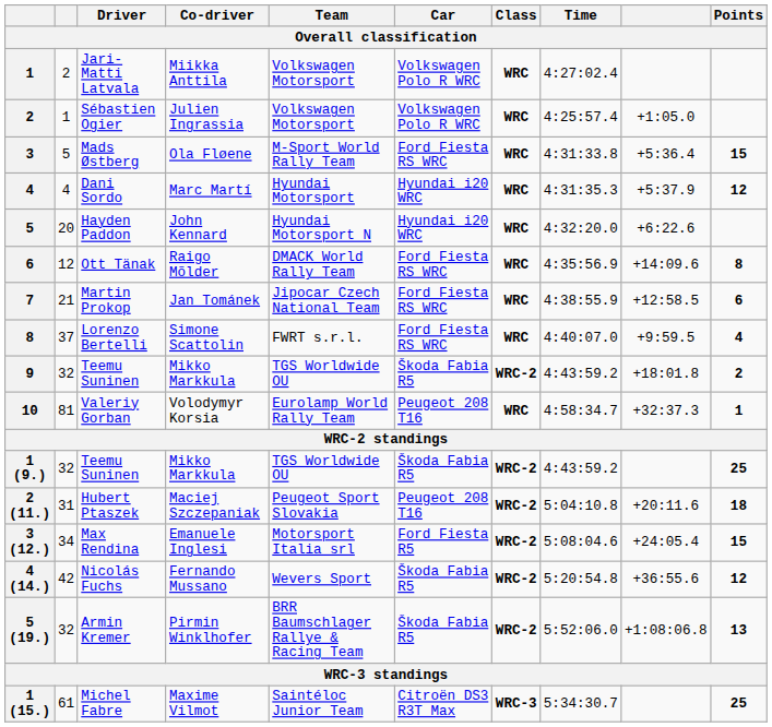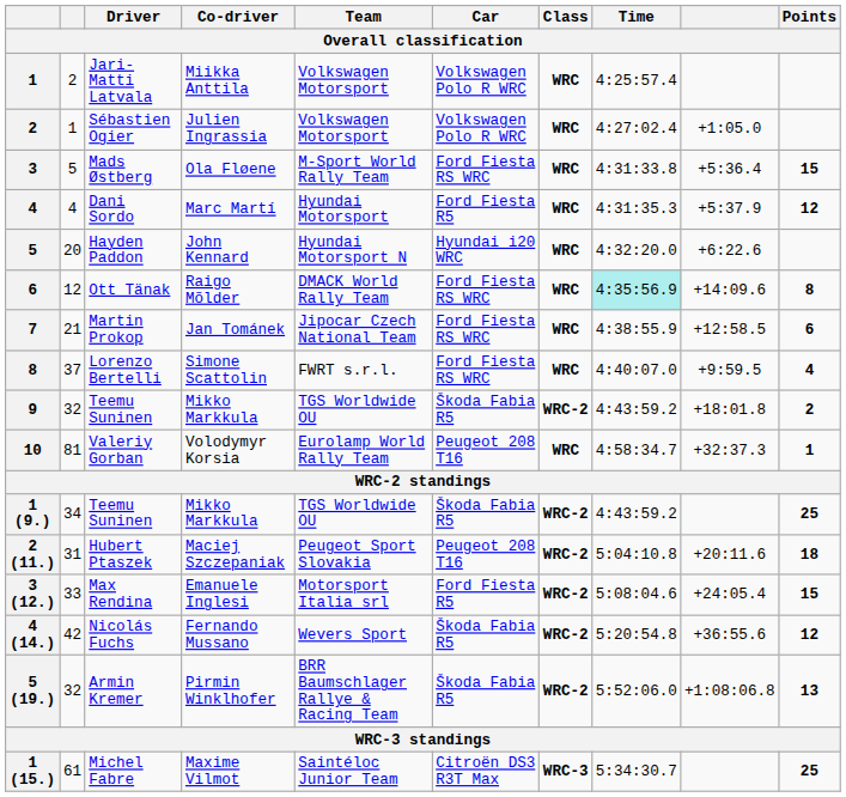 <table class="wikitable" style="text-align: left; font-size: 85%;">
 <tr>
 <th></th>
 <th></th>
 <th>Driver</th>
 <th>Co-driver</th>
 <th>Team</th>
 <th>Car</th>
 <th>Class</th>
 <th>Time</th>
 <th></th>
 <th>Points</th>
 </tr>
 <tr>
 <th colspan=11>Overall classification</th>
 </tr>
 <tr>
 <th>1</th>
 <td align="center">2</td>
 <td> <a href='#'>Jari-Matti Latvala</a></td>
 <td> <a href='#'>Miikka Anttila</a></td>
 <td> <a href='#'>Volkswagen Motorsport</a></td>
 <td><a href='#'>Volkswagen Polo R WRC</a></td>
 <td align="center"><strong><span>WRC</span></strong></td>
-<td align="center">4:27:02.4</td>
+<td align="center">4:25:57.4</td>
 <td align="center"></td>
 <td align="center"><strong></strong></td>
 </tr>
 <tr>
 <th>2</th>
 <td align="center">1</td>
 <td> <a href='#'>Sébastien Ogier</a></td>
 <td> <a href='#'>Julien Ingrassia</a></td>
 <td> <a href='#'>Volkswagen Motorsport</a></td>
 <td><a href='#'>Volkswagen Polo R WRC</a></td>
 <td align="center"><strong><span>WRC</span></strong></td>
-<td align="center">4:25:57.4</td>
+<td align="center">4:27:02.4</td>
 <td align="center">+1:05.0</td>
 <td align="center"><strong></strong></td>
 </tr>
 <tr>
 <th>3</th>
 <td align="center">5</td>
 <td> <a href='#'>Mads Østberg</a></td>
 <td> <a href='#'>Ola Fløene</a></td>
 <td> <a href='#'>M-Sport World Rally Team</a></td>
 <td><a href='#'>Ford Fiesta RS WRC</a></td>
 <td align="center"><strong><span>WRC</span></strong></td>
 <td align="center">4:31:33.8</td>
 <td align="center">+5:36.4</td>
 <td align="center"><strong>15</strong></td>
 </tr>
 <tr>
 <th>4</th>
 <td align="center">4</td>
 <td> <a href='#'>Dani Sordo</a></td>
 <td> <a href='#'>Marc Martí</a></td>
 <td> <a href='#'>Hyundai Motorsport</a></td>
-<td><a href='#'>Hyundai i20 WRC</a></td>
+<td><a href='#'>Ford Fiesta R5</a></td>
 <td align="center"><strong><span>WRC</span></strong></td>
 <td align="center">4:31:35.3</td>
 <td align="center">+5:37.9</td>
 <td align="center"><strong>12</strong></td>
 </tr>
 <tr>
 <th>5</th>
 <td align="center">20</td>
 <td> <a href='#'>Hayden Paddon</a></td>
 <td> <a href='#'>John Kennard</a></td>
 <td> <a href='#'>Hyundai Motorsport N</a></td>
 <td><a href='#'>Hyundai i20 WRC</a></td>
 <td align="center"><strong><span>WRC</span></strong></td>
 <td align="center">4:32:20.0</td>
 <td align="center">+6:22.6</td>
 <td align="center"><strong></strong></td>
 </tr>
 <tr>
 <th>6</th>
 <td align="center">12</td>
 <td> <a href='#'>Ott Tänak</a></td>
 <td> <a href='#'>Raigo Mõlder</a></td>
 <td> <a href='#'>DMACK World Rally Team</a></td>
 <td><a href='#'>Ford Fiesta RS WRC</a></td>
 <td align="center"><strong><span>WRC</span></strong></td>
-<td align="center">4:35:56.9</td>
+<td align="center" style="background: paleturquoise;">4:35:56.9</td>
 <td align="center">+14:09.6</td>
 <td align="center"><strong>8</strong></td>
 </tr>
 <tr>
 <th>7</th>
 <td align="center">21</td>
 <td> <a href='#'>Martin Prokop</a></td>
 <td> <a href='#'>Jan Tománek</a></td>
 <td> <a href='#'>Jipocar Czech National Team</a></td>
 <td><a href='#'>Ford Fiesta RS WRC</a></td>
 <td align="center"><strong><span>WRC</span></strong></td>
 <td align="center">4:38:55.9</td>
 <td align="center">+12:58.5</td>
 <td align="center"><strong>6</strong></td>
 </tr>
 <tr>
 <th>8</th>
 <td align="center">37</td>
 <td> <a href='#'>Lorenzo Bertelli</a></td>
 <td> <a href='#'>Simone Scattolin</a></td>
 <td> FWRT s.r.l.</td>
 <td><a href='#'>Ford Fiesta RS WRC</a></td>
 <td align="center"><strong><span>WRC</span></strong></td>
 <td align="center">4:40:07.0</td>
 <td align="center">+9:59.5</td>
 <td align="center"><strong>4</strong></td>
 </tr>
 <tr>
 <th>9</th>
 <td align="center">32</td>
 <td> <a href='#'>Teemu Suninen</a></td>
 <td> <a href='#'>Mikko Markkula</a></td>
 <td> <a href='#'>TGS Worldwide OU</a></td>
 <td><a href='#'>Škoda Fabia R5</a></td>
 <td align="center"><strong><span>WRC-2</span></strong></td>
 <td align="center">4:43:59.2</td>
 <td align="center">+18:01.8</td>
 <td align="center"><strong>2</strong></td>
 </tr>
 <tr>
 <th>10</th>
 <td align="center">81</td>
 <td> <a href='#'>Valeriy Gorban</a></td>
 <td> Volodymyr Korsia</td>
 <td> <a href='#'>Eurolamp World Rally Team</a></td>
 <td><a href='#'>Peugeot 208 T16</a></td>
 <td align="center"><strong><span>WRC</span></strong></td>
 <td align="center">4:58:34.7</td>
 <td align="center">+32:37.3</td>
 <td align="center"><strong>1</strong></td>
 </tr>
 <tr>
 <th colspan=11>WRC-2 standings</th>
 </tr>
 <tr>
 <th>1 (9.)</th>
-<td align="center">32</td>
+<td align="center">34</td>
 <td> <a href='#'>Teemu Suninen</a></td>
 <td> <a href='#'>Mikko Markkula</a></td>
 <td> <a href='#'>TGS Worldwide OU</a></td>
 <td><a href='#'>Škoda Fabia R5</a></td>
 <td align="center"><strong><span>WRC-2</span></strong></td>
 <td align="center">4:43:59.2</td>
 <td align="center"></td>
 <td align="center"><strong>25</strong></td>
 </tr>
 <tr>
 <th>2 (11.)</th>
 <td align="center">31</td>
 <td> <a href='#'>Hubert Ptaszek</a></td>
 <td> <a href='#'>Maciej Szczepaniak</a></td>
 <td> <a href='#'>Peugeot Sport Slovakia</a></td>
 <td><a href='#'>Peugeot 208 T16</a></td>
 <td align="center"><strong><span>WRC-2</span></strong></td>
 <td align="center">5:04:10.8</td>
 <td align="center">+20:11.6</td>
 <td align="center"><strong>18</strong></td>
 </tr>
 <tr>
 <th>3 (12.)</th>
-<td align="center">34</td>
+<td align="center">33</td>
 <td> <a href='#'>Max Rendina</a></td>
 <td> <a href='#'>Emanuele Inglesi</a></td>
 <td> <a href='#'>Motorsport Italia srl</a></td>
 <td><a href='#'>Ford Fiesta R5</a></td>
 <td align="center"><strong><span>WRC-2</span></strong></td>
 <td align="center">5:08:04.6</td>
 <td align="center">+24:05.4</td>
 <td align="center"><strong>15</strong></td>
 </tr>
 <tr>
 <th>4 (14.)</th>
 <td align="center">42</td>
 <td> <a href='#'>Nicolás Fuchs</a></td>
 <td> <a href='#'>Fernando Mussano</a></td>
 <td> <a href='#'>Wevers Sport</a></td>
 <td><a href='#'>Škoda Fabia R5</a></td>
 <td align="center"><strong><span>WRC-2</span></strong></td>
 <td align="center">5:20:54.8</td>
 <td align="center">+36:55.6</td>
 <td align="center"><strong>12</strong></td>
 </tr>
 <tr>
 <th>5 (19.)</th>
 <td align="center">32</td>
 <td> <a href='#'>Armin Kremer</a></td>
 <td> <a href='#'>Pirmin Winklhofer</a></td>
 <td> <a href='#'>BRR Baumschlager Rallye & Racing Team</a></td>
 <td><a href='#'>Škoda Fabia R5</a></td>
 <td align="center"><strong><span>WRC-2</span></strong></td>
 <td align="center">5:52:06.0</td>
 <td align="center">+1:08:06.8</td>
 <td align="center"><strong>13</strong></td>
 </tr>
 <tr>
 <th colspan=11>WRC-3 standings</th>
 </tr>
 <tr>
 <th>1 (15.)</th>
 <td align="center">61</td>
 <td> <a href='#'>Michel Fabre</a></td>
 <td> <a href='#'>Maxime Vilmot</a></td>
 <td> <a href='#'>Saintéloc Junior Team</a></td>
 <td><a href='#'>Citroën DS3 R3T Max</a></td>
 <td align="center"><strong><span>WRC-3</span></strong></td>
 <td align="center">5:34:30.7</td>
 <td align="center"></td>
 <td align="center"><strong>25</strong></td>
 </tr>
 </table>
